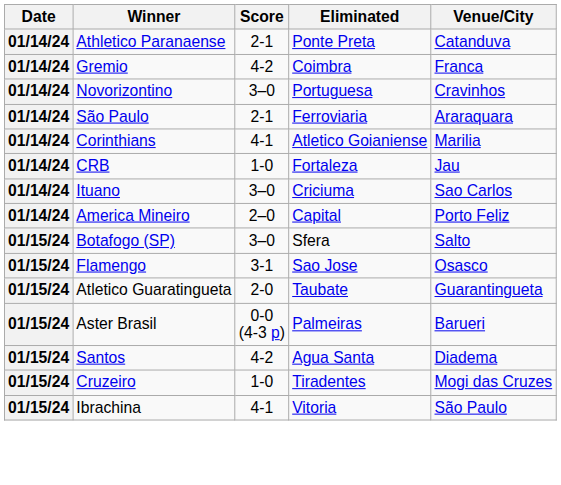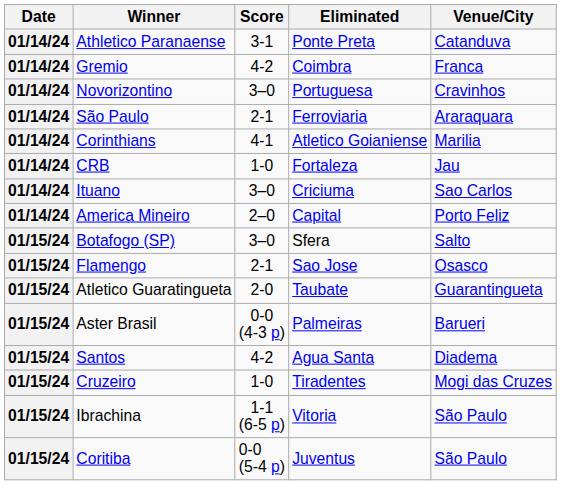 <table class="sortable plainrowheaders wikitable">
 <tr>
 <th scope="col">Date</th>
 <th scope="col">Winner</th>
 <th scope="col">Score</th>
 <th scope="col">Eliminated</th>
 <th scope="col">Venue/City</th>
 </tr>
 <tr>
 <th scope="row" style="text-align:center">01/14/24</th>
 <td><a href='#'>Athletico Paranaense</a></td>
-<td align="center">2-1</td>
+<td align="center">3-1</td>
 <td><a href='#'>Ponte Preta</a></td>
 <td><a href='#'>Catanduva</a></td>
 </tr>
 <tr>
 <th scope="row" style="text-align:center">01/14/24</th>
 <td><a href='#'>Gremio</a></td>
 <td align="center">4-2</td>
 <td><a href='#'>Coimbra</a></td>
 <td><a href='#'>Franca</a></td>
 </tr>
 <tr>
 <th scope="row" style="text-align:center">01/14/24</th>
 <td><a href='#'>Novorizontino</a></td>
 <td align="center">3–0</td>
 <td><a href='#'>Portuguesa</a></td>
 <td><a href='#'>Cravinhos</a></td>
 </tr>
 <tr>
 <th scope="row" style="text-align:center">01/14/24</th>
 <td><a href='#'>São Paulo</a></td>
 <td align="center">2-1</td>
 <td><a href='#'>Ferroviaria</a></td>
 <td><a href='#'>Araraquara</a></td>
 </tr>
 <tr>
 <th scope="row" style="text-align:center">01/14/24</th>
 <td><a href='#'>Corinthians</a></td>
 <td align="center">4-1</td>
 <td><a href='#'>Atletico Goianiense</a></td>
 <td><a href='#'>Marilia</a></td>
 </tr>
 <tr>
 <th scope="row" style="text-align:center">01/14/24</th>
 <td><a href='#'>CRB</a></td>
 <td align="center">1-0</td>
 <td><a href='#'>Fortaleza</a></td>
 <td><a href='#'>Jau</a></td>
 </tr>
 <tr>
 <th scope="row" style="text-align:center">01/14/24</th>
 <td><a href='#'>Ituano</a></td>
 <td align="center">3–0</td>
 <td><a href='#'>Criciuma</a></td>
 <td><a href='#'>Sao Carlos</a></td>
 </tr>
 <tr>
 <th scope="row" style="text-align:center">01/14/24</th>
 <td><a href='#'>America Mineiro</a></td>
 <td align="center">2–0</td>
 <td><a href='#'>Capital</a></td>
 <td><a href='#'>Porto Feliz</a></td>
 </tr>
 <tr>
 <th scope="row" style="text-align:center">01/15/24</th>
 <td><a href='#'>Botafogo (SP)</a></td>
 <td align="center">3–0</td>
 <td>Sfera</td>
 <td><a href='#'>Salto</a></td>
 </tr>
 <tr>
 <th scope="row" style="text-align:center">01/15/24</th>
 <td><a href='#'>Flamengo</a></td>
-<td align="center">3-1</td>
+<td align="center">2-1</td>
 <td><a href='#'>Sao Jose</a></td>
 <td><a href='#'>Osasco</a></td>
 </tr>
 <tr>
 <th scope="row" style="text-align:center">01/15/24</th>
 <td>Atletico Guaratingueta</td>
 <td align="center">2-0</td>
 <td><a href='#'>Taubate</a></td>
 <td><a href='#'>Guarantingueta</a></td>
 </tr>
 <tr>
 <th scope="row" style="text-align:center">01/15/24</th>
 <td>Aster Brasil</td>
 <td align="center">0-0<br>(4-3 <a href='#'>p</a>)</td>
 <td><a href='#'>Palmeiras</a></td>
 <td><a href='#'>Barueri</a></td>
 </tr>
 <tr>
 <th scope="row" style="text-align:center">01/15/24</th>
 <td><a href='#'>Santos</a></td>
 <td align="center">4-2</td>
 <td><a href='#'>Agua Santa</a></td>
 <td><a href='#'>Diadema</a></td>
 </tr>
 <tr>
 <th scope="row" style="text-align:center">01/15/24</th>
 <td><a href='#'>Cruzeiro</a></td>
 <td align="center">1-0</td>
 <td><a href='#'>Tiradentes</a></td>
 <td><a href='#'>Mogi das Cruzes</a></td>
 </tr>
 <tr>
 <th scope="row" style="text-align:center">01/15/24</th>
 <td>Ibrachina</td>
-<td align="center">4-1</td>
+<td align="center">1-1<br>(6-5 <a href='#'>p</a>)</td>
 <td><a href='#'>Vitoria</a></td>
 <td><a href='#'>São Paulo</a></td>
 </tr>
+<tr>
+<th>01/15/24</th>
+<td><a href='#'>Coritiba</a></td>
+<td>0-0<br>(5-4 <a href='#'>p</a>)</td>
+<td><a href='#'>Juventus</a></td>
+<td><a href='#'>São Paulo</a></td>
+</tr>
 </table>
